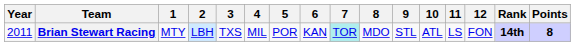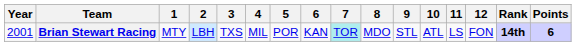 <table class="wikitable" style="text-align:center; font-size:95%">
 <tr>
 <th>Year</th>
 <th>Team</th>
 <th>1</th>
 <th>2</th>
 <th>3</th>
 <th>4</th>
 <th>5</th>
 <th>6</th>
 <th>7</th>
 <th>8</th>
 <th>9</th>
 <th>10</th>
 <th>11</th>
 <th>12</th>
 <th>Rank</th>
 <th>Points</th>
 </tr>
 <tr>
-<td><a href='#'>2011</a></td>
+<td><a href='#'>2001</a></td>
 <th><a href='#'>Brian Stewart Racing</a></th>
 <td><a href='#'>MTY</a></td>
 <td style="background:#CFEAFF;"><a href='#'>LBH</a><br></td>
 <td><a href='#'>TXS</a></td>
 <td><a href='#'>MIL</a></td>
 <td><a href='#'>POR</a></td>
 <td><a href='#'>KAN</a></td>
 <td style="background: paleturquoise;"><a href='#'>TOR</a></td>
 <td><a href='#'>MDO</a></td>
 <td><a href='#'>STL</a></td>
 <td><a href='#'>ATL</a></td>
 <td><a href='#'>LS</a></td>
 <td><a href='#'>FON</a></td>
 <td style="background:#CFCFFF;"><strong>14th</strong></td>
-<td style="background:#CFCFFF;"><strong>8</strong></td>
+<td style="background:#CFCFFF;"><strong>6</strong></td>
 </tr>
 </table>
